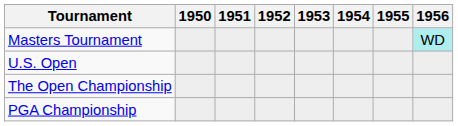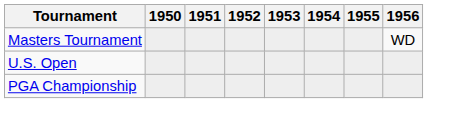 <table class="wikitable" style="font-size:95%;text-align:center;">
 <tr>
 <th>Tournament</th>
 <th>1950</th>
 <th>1951</th>
 <th>1952</th>
 <th>1953</th>
 <th>1954</th>
 <th>1955</th>
 <th>1956</th>
 </tr>
 <tr>
 <td align=left><a href='#'>Masters Tournament</a></td>
 <td style="background:#eeeeee;"></td>
 <td style="background:#eeeeee;"></td>
 <td style="background:#eeeeee;"></td>
 <td style="background:#eeeeee;"></td>
 <td style="background:#eeeeee;"></td>
 <td style="background:#eeeeee;"></td>
-<td style="background: paleturquoise;">WD</td>
+<td>WD</td>
 </tr>
 <tr>
 <td align=left><a href='#'>U.S. Open</a></td>
-<td style="background:#eeeeee;"></td>
-<td style="background:#eeeeee;"></td>
-<td style="background:#eeeeee;"></td>
-<td style="background:#eeeeee;"></td>
-<td style="background:#eeeeee;"></td>
-<td style="background:#eeeeee;"></td>
-<td style="background:#eeeeee;"></td>
-</tr>
-<tr>
-<td align=left><a href='#'>The Open Championship</a></td>
 <td style="background:#eeeeee;"></td>
 <td style="background:#eeeeee;"></td>
 <td style="background:#eeeeee;"></td>
 <td style="background:#eeeeee;"></td>
 <td style="background:#eeeeee;"></td>
 <td style="background:#eeeeee;"></td>
 <td style="background:#eeeeee;"></td>
 </tr>
 <tr>
 <td align=left><a href='#'>PGA Championship</a></td>
 <td style="background:#eeeeee;"></td>
 <td style="background:#eeeeee;"></td>
 <td style="background:#eeeeee;"></td>
 <td style="background:#eeeeee;"></td>
 <td style="background:#eeeeee;"></td>
 <td style="background:#eeeeee;"></td>
 <td style="background:#eeeeee;"></td>
 </tr>
 </table>
